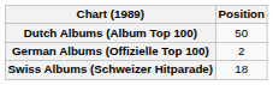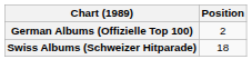 <table class="wikitable sortable plainrowheaders" style="text-align:center">
 <tr>
 <th scope="col">Chart (1989)</th>
 <th scope="col">Position</th>
-</tr>
-<tr>
-<th scope="row">Dutch Albums (Album Top 100)</th>
-<td>50</td>
 </tr>
 <tr>
 <th scope="row">German Albums (Offizielle Top 100)</th>
 <td>2</td>
 </tr>
 <tr>
 <th scope="row">Swiss Albums (Schweizer Hitparade)</th>
 <td>18</td>
 </tr>
 </table>
